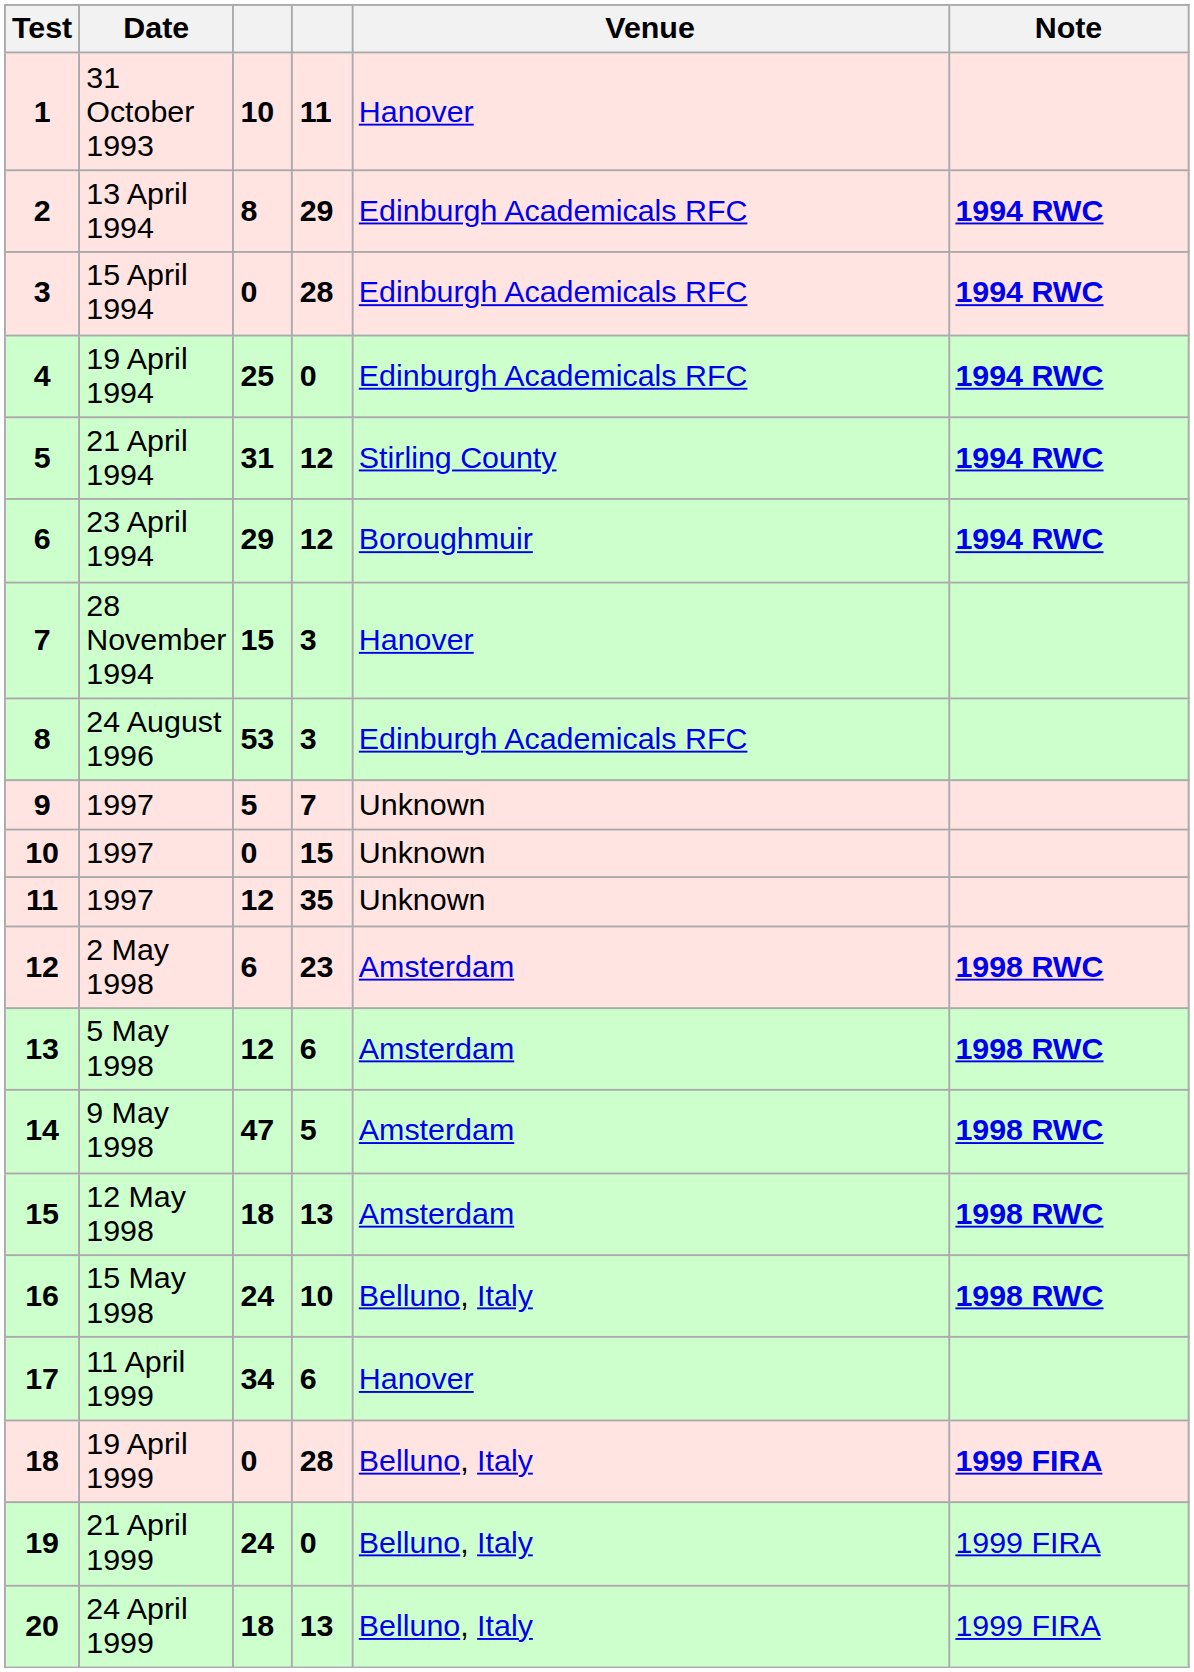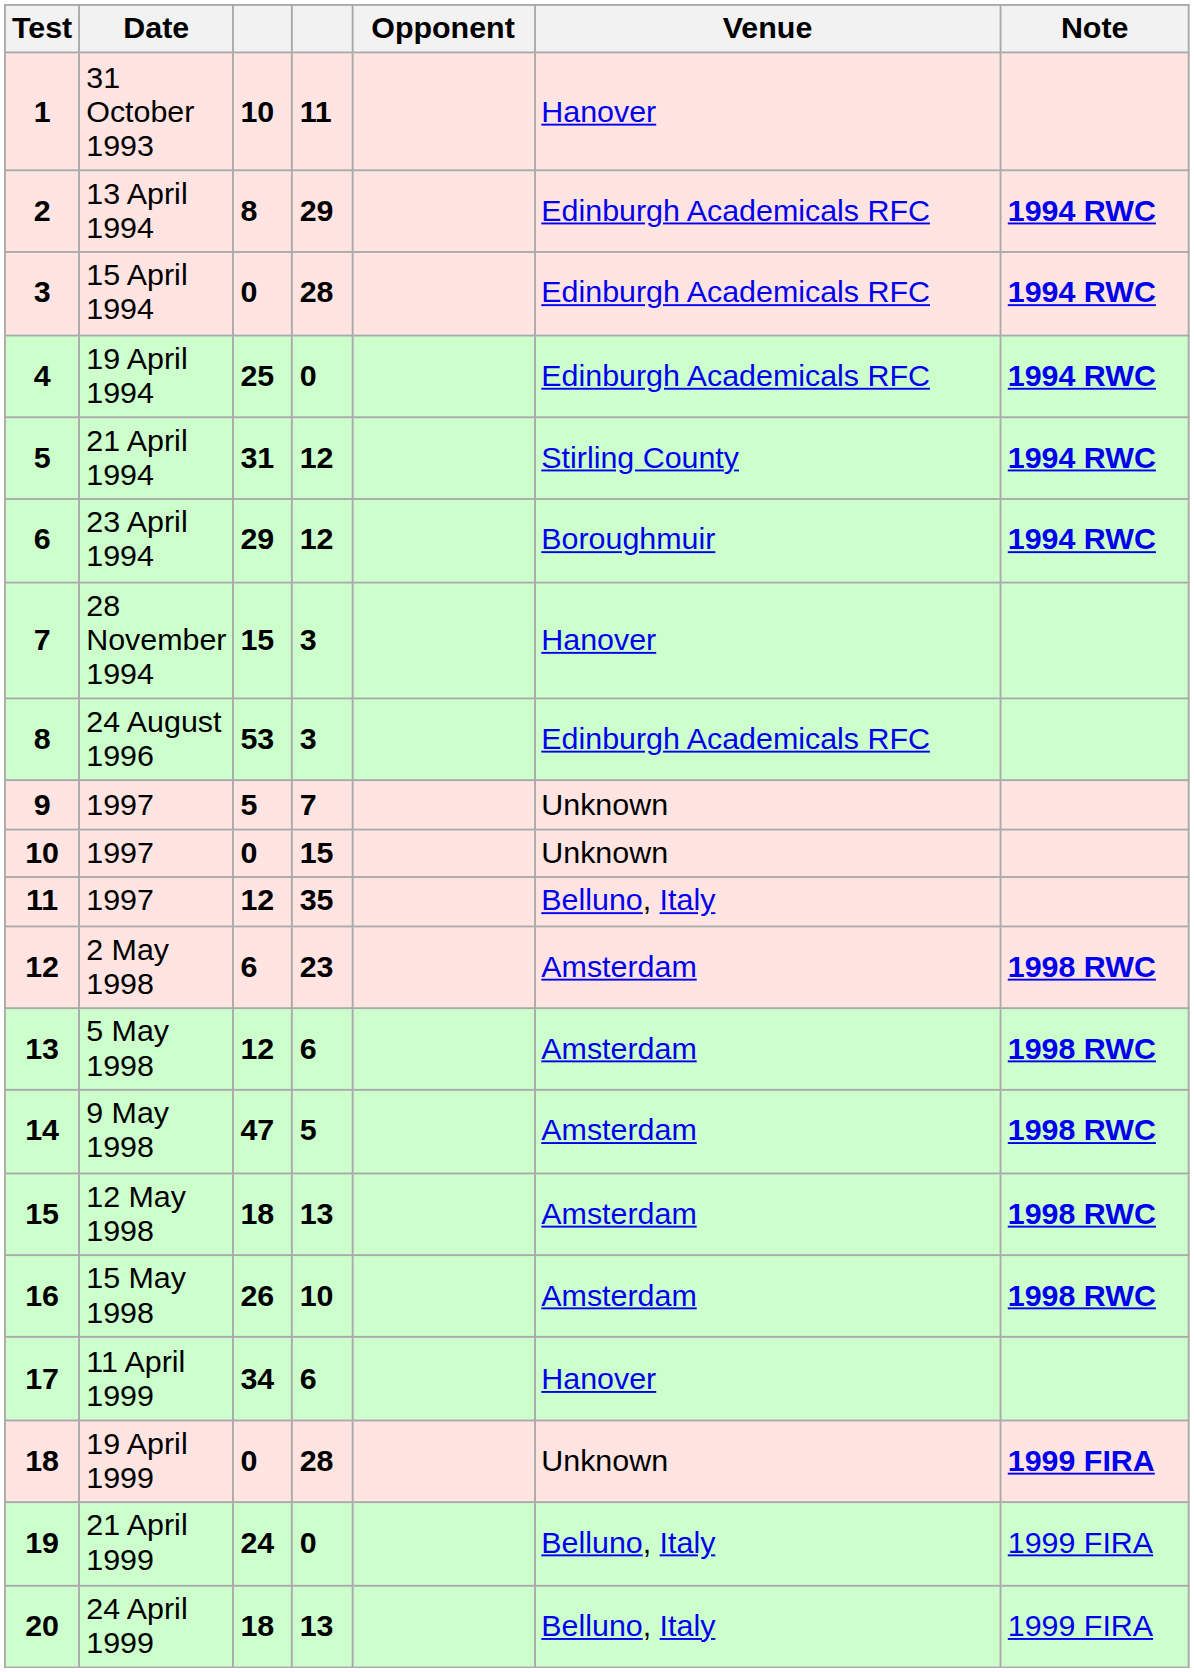 <table class="wikitable sortable" style="width:100%">
 <tr>
 <th style="width:5%">Test</th>
 <th style="width:13%">Date</th>
 <th style="width:5%"></th>
 <th style="width:5%"></th>
+<th>Opponent</th>
 <th>Venue</th>
 <th>Note</th>
 </tr>
 <tr bgcolor="FFE4E1">
 <td align="center"><strong>1</strong></td>
 <td>31 October 1993</td>
 <td><strong>10</strong></td>
 <td><strong>11</strong></td>
+<td></td>
 <td><a href='#'>Hanover</a></td>
 <td></td>
 </tr>
 <tr bgcolor="FFE4E1">
 <td align="center"><strong>2</strong></td>
 <td>13 April 1994</td>
 <td><strong>8</strong></td>
 <td><strong>29</strong></td>
+<td></td>
 <td><a href='#'>Edinburgh Academicals RFC</a></td>
 <td><a href='#'><strong>1994 RWC</strong></a></td>
 </tr>
 <tr bgcolor="FFE4E1">
 <td align="center"><strong>3</strong></td>
 <td>15 April 1994</td>
 <td><strong>0</strong></td>
 <td><strong>28</strong></td>
+<td></td>
 <td><a href='#'>Edinburgh Academicals RFC</a></td>
 <td><a href='#'><strong>1994 RWC</strong></a></td>
 </tr>
 <tr bgcolor="#ccffcc">
 <td align="center"><strong>4</strong></td>
 <td>19 April 1994</td>
 <td><strong>25</strong></td>
 <td><strong>0</strong></td>
+<td></td>
 <td><a href='#'>Edinburgh Academicals RFC</a></td>
 <td><a href='#'><strong>1994 RWC</strong></a></td>
 </tr>
 <tr bgcolor="#ccffcc">
 <td align="center"><strong>5</strong></td>
 <td>21 April 1994</td>
 <td><strong>31</strong></td>
 <td><strong>12</strong></td>
+<td></td>
 <td><a href='#'>Stirling County</a></td>
 <td><a href='#'><strong>1994 RWC</strong></a></td>
 </tr>
 <tr bgcolor="#ccffcc">
 <td align="center"><strong>6</strong></td>
 <td>23 April 1994</td>
 <td><strong>29</strong></td>
 <td><strong>12</strong></td>
+<td></td>
 <td><a href='#'>Boroughmuir</a></td>
 <td><a href='#'><strong>1994 RWC</strong></a></td>
 </tr>
 <tr bgcolor="#ccffcc">
 <td align="center"><strong>7</strong></td>
 <td>28 November 1994</td>
 <td><strong>15</strong></td>
 <td><strong>3</strong></td>
+<td></td>
 <td><a href='#'>Hanover</a></td>
 <td></td>
 </tr>
 <tr bgcolor="#ccffcc">
 <td align="center"><strong>8</strong></td>
 <td>24 August 1996</td>
 <td><strong>53</strong></td>
 <td><strong>3</strong></td>
+<td></td>
 <td><a href='#'>Edinburgh Academicals RFC</a></td>
 <td></td>
 </tr>
 <tr bgcolor="FFE4E1">
 <td align="center"><strong>9</strong></td>
 <td>1997</td>
 <td><strong>5</strong></td>
 <td><strong>7</strong></td>
+<td></td>
 <td>Unknown</td>
 <td></td>
 </tr>
 <tr bgcolor="FFE4E1">
 <td align="center"><strong>10</strong></td>
 <td>1997</td>
 <td><strong>0</strong></td>
 <td><strong>15</strong></td>
+<td></td>
 <td>Unknown</td>
 <td></td>
 </tr>
 <tr bgcolor="FFE4E1">
 <td align="center"><strong>11</strong></td>
 <td>1997</td>
 <td><strong>12</strong></td>
 <td><strong>35</strong></td>
-<td>Unknown</td>
+<td></td>
+<td><a href='#'>Belluno</a>, <a href='#'>Italy</a></td>
 <td></td>
 </tr>
 <tr bgcolor="FFE4E1">
 <td align="center"><strong>12</strong></td>
 <td>2 May 1998</td>
 <td><strong>6</strong></td>
 <td><strong>23</strong></td>
+<td></td>
 <td><a href='#'>Amsterdam</a></td>
 <td><a href='#'><strong>1998 RWC</strong></a></td>
 </tr>
 <tr bgcolor="#ccffcc">
 <td align="center"><strong>13</strong></td>
 <td>5 May 1998</td>
 <td><strong>12</strong></td>
 <td><strong>6</strong></td>
+<td></td>
 <td><a href='#'>Amsterdam</a></td>
 <td><a href='#'><strong>1998 RWC</strong></a></td>
 </tr>
 <tr bgcolor="#ccffcc">
 <td align="center"><strong>14</strong></td>
 <td>9 May 1998</td>
 <td><strong>47</strong></td>
 <td><strong>5</strong></td>
+<td></td>
 <td><a href='#'>Amsterdam</a></td>
 <td><a href='#'><strong>1998 RWC</strong></a></td>
 </tr>
 <tr bgcolor="#ccffcc">
 <td align="center"><strong>15</strong></td>
 <td>12 May 1998</td>
 <td><strong>18</strong></td>
 <td><strong>13</strong></td>
+<td></td>
 <td><a href='#'>Amsterdam</a></td>
 <td><a href='#'><strong>1998 RWC</strong></a></td>
 </tr>
 <tr bgcolor="#ccffcc">
 <td align="center"><strong>16</strong></td>
 <td>15 May 1998</td>
-<td><strong>24</strong></td>
+<td><strong>26</strong></td>
 <td><strong>10</strong></td>
-<td><a href='#'>Belluno</a>, <a href='#'>Italy</a></td>
+<td></td>
+<td><a href='#'>Amsterdam</a></td>
 <td><a href='#'><strong>1998 RWC</strong></a></td>
 </tr>
 <tr bgcolor="#ccffcc">
 <td align="center"><strong>17</strong></td>
 <td>11 April 1999</td>
 <td><strong>34</strong></td>
 <td><strong>6</strong></td>
+<td></td>
 <td><a href='#'>Hanover</a></td>
 <td></td>
 </tr>
 <tr bgcolor="FFE4E1">
 <td align="center"><strong>18</strong></td>
 <td>19 April 1999</td>
 <td><strong>0</strong></td>
 <td><strong>28</strong></td>
-<td><a href='#'>Belluno</a>, <a href='#'>Italy</a></td>
+<td></td>
+<td>Unknown</td>
 <td><strong><a href='#'>1999 FIRA</a></strong></td>
 </tr>
 <tr bgcolor="#ccffcc">
 <td align="center"><strong>19</strong></td>
 <td>21 April 1999</td>
 <td><strong>24</strong></td>
 <td><strong>0</strong></td>
+<td></td>
 <td><a href='#'>Belluno</a>, <a href='#'>Italy</a></td>
 <td><a href='#'>1999 FIRA</a></td>
 </tr>
 <tr bgcolor="#ccffcc">
 <td align="center"><strong>20</strong></td>
 <td>24 April 1999</td>
 <td><strong>18</strong></td>
 <td><strong>13</strong></td>
+<td></td>
 <td><a href='#'>Belluno</a>, <a href='#'>Italy</a></td>
 <td><a href='#'>1999 FIRA</a></td>
 </tr>
 </table>
